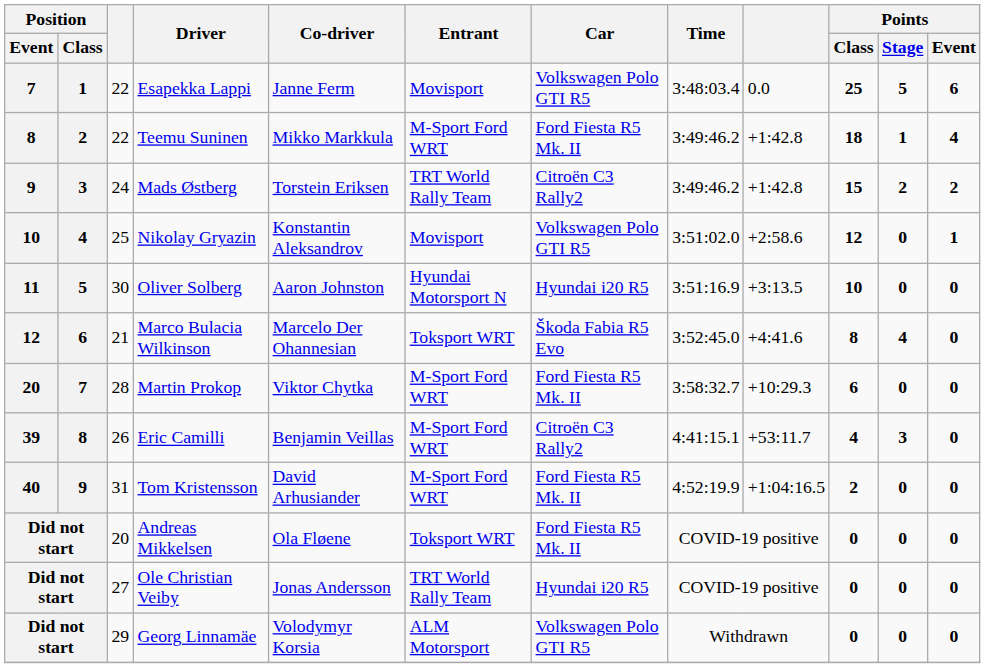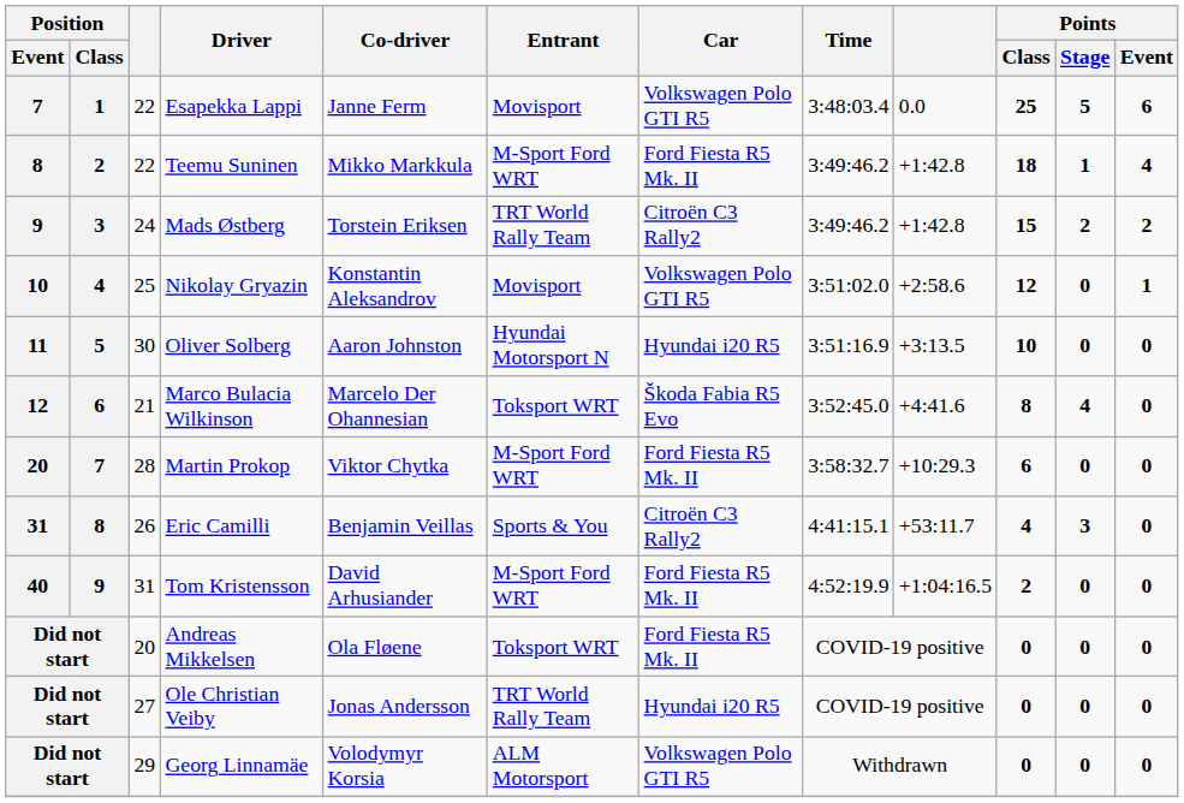 <table class="wikitable" width=85% style="font-size: 85%;">
 <tr>
 <th colspan="2">Position</th>
 <th rowspan="2"></th>
 <th rowspan="2">Driver</th>
 <th rowspan="2">Co-driver</th>
 <th rowspan="2">Entrant</th>
 <th rowspan="2">Car</th>
 <th rowspan="2">Time</th>
 <th rowspan="2"></th>
 <th colspan="3">Points</th>
 </tr>
 <tr>
 <th>Event</th>
 <th>Class</th>
 <th>Class</th>
 <th><a href='#'>Stage</a></th>
 <th>Event</th>
 </tr>
 <tr>
 <th>7</th>
 <th>1</th>
 <td align="center">22</td>
 <td><a href='#'>Esapekka Lappi</a></td>
 <td><a href='#'>Janne Ferm</a></td>
 <td><a href='#'>Movisport</a></td>
 <td><a href='#'>Volkswagen Polo GTI R5</a></td>
 <td>3:48:03.4</td>
 <td>0.0</td>
 <td align="center"><strong>25</strong></td>
 <td align="center"><strong>5</strong></td>
 <td align="center"><strong>6</strong></td>
 </tr>
 <tr>
 <th>8</th>
 <th>2</th>
 <td align="center">22</td>
 <td><a href='#'>Teemu Suninen</a></td>
 <td><a href='#'>Mikko Markkula</a></td>
 <td><a href='#'>M-Sport Ford WRT</a></td>
 <td><a href='#'>Ford Fiesta R5 Mk. II</a></td>
 <td>3:49:46.2</td>
 <td>+1:42.8</td>
 <td align="center"><strong>18</strong></td>
 <td align="center"><strong>1</strong></td>
 <td align="center"><strong>4</strong></td>
 </tr>
 <tr>
 <th>9</th>
 <th>3</th>
 <td align="center">24</td>
 <td><a href='#'>Mads Østberg</a></td>
 <td><a href='#'>Torstein Eriksen</a></td>
 <td><a href='#'>TRT World Rally Team</a></td>
 <td><a href='#'>Citroën C3 Rally2</a></td>
 <td>3:49:46.2</td>
 <td>+1:42.8</td>
 <td align="center"><strong>15</strong></td>
 <td align="center"><strong>2</strong></td>
 <td align="center"><strong>2</strong></td>
 </tr>
 <tr>
 <th>10</th>
 <th>4</th>
 <td align="center">25</td>
 <td><a href='#'>Nikolay Gryazin</a></td>
 <td><a href='#'>Konstantin Aleksandrov</a></td>
 <td><a href='#'>Movisport</a></td>
 <td><a href='#'>Volkswagen Polo GTI R5</a></td>
 <td>3:51:02.0</td>
 <td>+2:58.6</td>
 <td align="center"><strong>12</strong></td>
 <td align="center"><strong>0</strong></td>
 <td align="center"><strong>1</strong></td>
 </tr>
 <tr>
 <th>11</th>
 <th>5</th>
 <td align="center">30</td>
 <td><a href='#'>Oliver Solberg</a></td>
 <td><a href='#'>Aaron Johnston</a></td>
 <td><a href='#'>Hyundai Motorsport N</a></td>
 <td><a href='#'>Hyundai i20 R5</a></td>
 <td>3:51:16.9</td>
 <td>+3:13.5</td>
 <td align="center"><strong>10</strong></td>
 <td align="center"><strong>0</strong></td>
 <td align="center"><strong>0</strong></td>
 </tr>
 <tr>
 <th>12</th>
 <th>6</th>
 <td align="center">21</td>
 <td><a href='#'>Marco Bulacia Wilkinson</a></td>
 <td><a href='#'>Marcelo Der Ohannesian</a></td>
 <td><a href='#'>Toksport WRT</a></td>
 <td><a href='#'>Škoda Fabia R5 Evo</a></td>
 <td>3:52:45.0</td>
 <td>+4:41.6</td>
 <td align="center"><strong>8</strong></td>
 <td align="center"><strong>4</strong></td>
 <td align="center"><strong>0</strong></td>
 </tr>
 <tr>
 <th>20</th>
 <th>7</th>
 <td align="center">28</td>
 <td><a href='#'>Martin Prokop</a></td>
 <td><a href='#'>Viktor Chytka</a></td>
 <td><a href='#'>M-Sport Ford WRT</a></td>
 <td><a href='#'>Ford Fiesta R5 Mk. II</a></td>
 <td>3:58:32.7</td>
 <td>+10:29.3</td>
 <td align="center"><strong>6</strong></td>
 <td align="center"><strong>0</strong></td>
 <td align="center"><strong>0</strong></td>
 </tr>
 <tr>
-<th>39</th>
+<th>31</th>
 <th>8</th>
 <td align="center">26</td>
 <td><a href='#'>Eric Camilli</a></td>
 <td><a href='#'>Benjamin Veillas</a></td>
-<td><a href='#'>M-Sport Ford WRT</a></td>
+<td><a href='#'>Sports & You</a></td>
 <td><a href='#'>Citroën C3 Rally2</a></td>
 <td>4:41:15.1</td>
 <td>+53:11.7</td>
 <td align="center"><strong>4</strong></td>
 <td align="center"><strong>3</strong></td>
 <td align="center"><strong>0</strong></td>
 </tr>
 <tr>
 <th>40</th>
 <th>9</th>
 <td align="center">31</td>
 <td><a href='#'>Tom Kristensson</a></td>
 <td><a href='#'>David Arhusiander</a></td>
 <td><a href='#'>M-Sport Ford WRT</a></td>
 <td><a href='#'>Ford Fiesta R5 Mk. II</a></td>
 <td>4:52:19.9</td>
 <td>+1:04:16.5</td>
 <td align="center"><strong>2</strong></td>
 <td align="center"><strong>0</strong></td>
 <td align="center"><strong>0</strong></td>
 </tr>
 <tr>
 <th colspan="2">Did not start</th>
 <td align="center">20</td>
 <td><a href='#'>Andreas Mikkelsen</a></td>
 <td><a href='#'>Ola Fløene</a></td>
 <td><a href='#'>Toksport WRT</a></td>
 <td><a href='#'>Ford Fiesta R5 Mk. II</a></td>
 <td colspan="2" align="center">COVID-19 positive</td>
 <td align="center"><strong>0</strong></td>
 <td align="center"><strong>0</strong></td>
 <td align="center"><strong>0</strong></td>
 </tr>
 <tr>
 <th colspan="2">Did not start</th>
 <td align="center">27</td>
 <td><a href='#'>Ole Christian Veiby</a></td>
 <td><a href='#'>Jonas Andersson</a></td>
 <td><a href='#'>TRT World Rally Team</a></td>
 <td><a href='#'>Hyundai i20 R5</a></td>
 <td colspan="2" align="center">COVID-19 positive</td>
 <td align="center"><strong>0</strong></td>
 <td align="center"><strong>0</strong></td>
 <td align="center"><strong>0</strong></td>
 </tr>
 <tr>
 <th colspan="2">Did not start</th>
 <td align="center">29</td>
 <td><a href='#'>Georg Linnamäe</a></td>
 <td><a href='#'>Volodymyr Korsia</a></td>
 <td><a href='#'>ALM Motorsport</a></td>
 <td><a href='#'>Volkswagen Polo GTI R5</a></td>
 <td colspan="2" align="center">Withdrawn</td>
 <td align="center"><strong>0</strong></td>
 <td align="center"><strong>0</strong></td>
 <td align="center"><strong>0</strong></td>
 </tr>
 <tr>
 </tr>
 </table>
